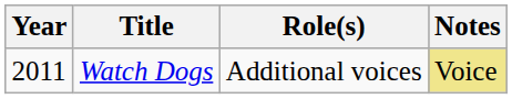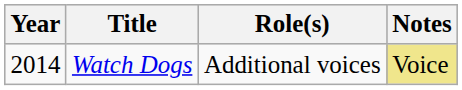 <table class="wikitable">
 <tr>
 <th>Year</th>
 <th>Title</th>
 <th>Role(s)</th>
 <th>Notes</th>
 </tr>
 <tr>
-<td>2011</td>
+<td>2014</td>
 <td><em><a href='#'>Watch Dogs</a></em></td>
 <td>Additional voices</td>
 <td style="background: khaki;">Voice</td>
 </tr>
 </table>
